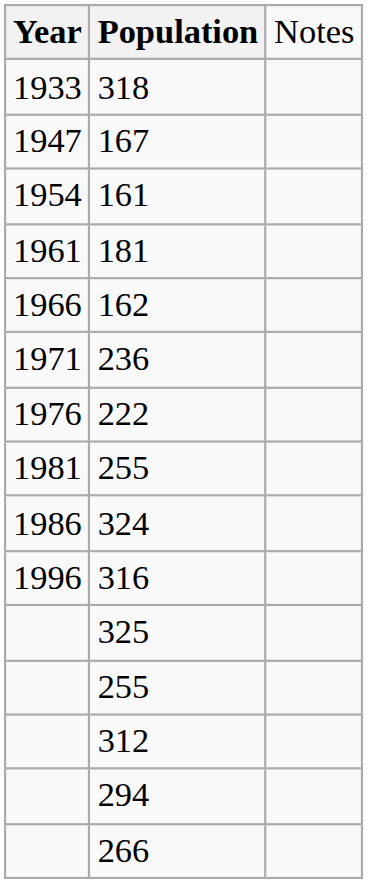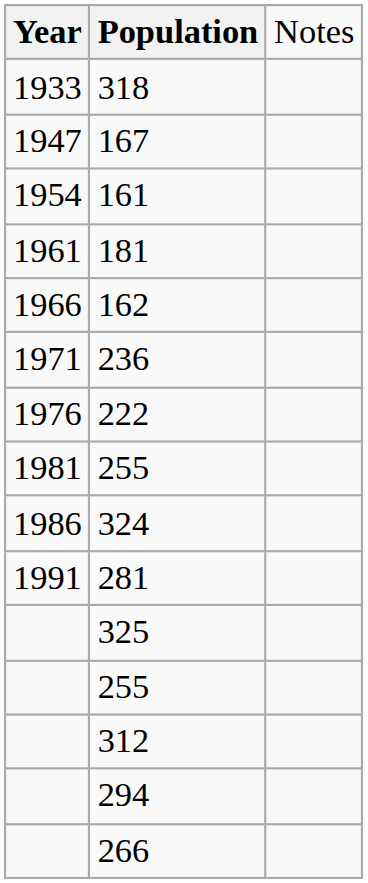 <table class="wikitable">
 <tr>
 <th>Year</th>
 <th>Population</th>
 <td>Notes</td>
 </tr>
 <tr>
 <td>1933</td>
 <td>318</td>
 <td></td>
 </tr>
 <tr>
 <td>1947</td>
 <td>167</td>
 <td></td>
 </tr>
 <tr>
 <td>1954</td>
 <td>161</td>
 <td></td>
 </tr>
 <tr>
 <td>1961</td>
 <td>181</td>
 <td></td>
 </tr>
 <tr>
 <td>1966</td>
 <td>162</td>
 <td></td>
 </tr>
 <tr>
 <td>1971</td>
 <td>236</td>
 <td></td>
 </tr>
 <tr>
 <td>1976</td>
 <td>222</td>
 <td></td>
 </tr>
 <tr>
 <td>1981</td>
 <td>255</td>
 <td></td>
 </tr>
 <tr>
 <td>1986</td>
 <td>324</td>
 <td></td>
 </tr>
 <tr>
-<td>1996</td>
-<td>316</td>
+<td>1991</td>
+<td>281</td>
 <td></td>
 </tr>
 <tr>
 <td></td>
 <td>325</td>
 <td></td>
 </tr>
 <tr>
 <td></td>
 <td>255</td>
 <td></td>
 </tr>
 <tr>
 <td></td>
 <td>312</td>
 <td></td>
 </tr>
 <tr>
 <td></td>
 <td>294</td>
 <td></td>
 </tr>
 <tr>
 <td></td>
 <td>266</td>
 <td></td>
 </tr>
 </table>
